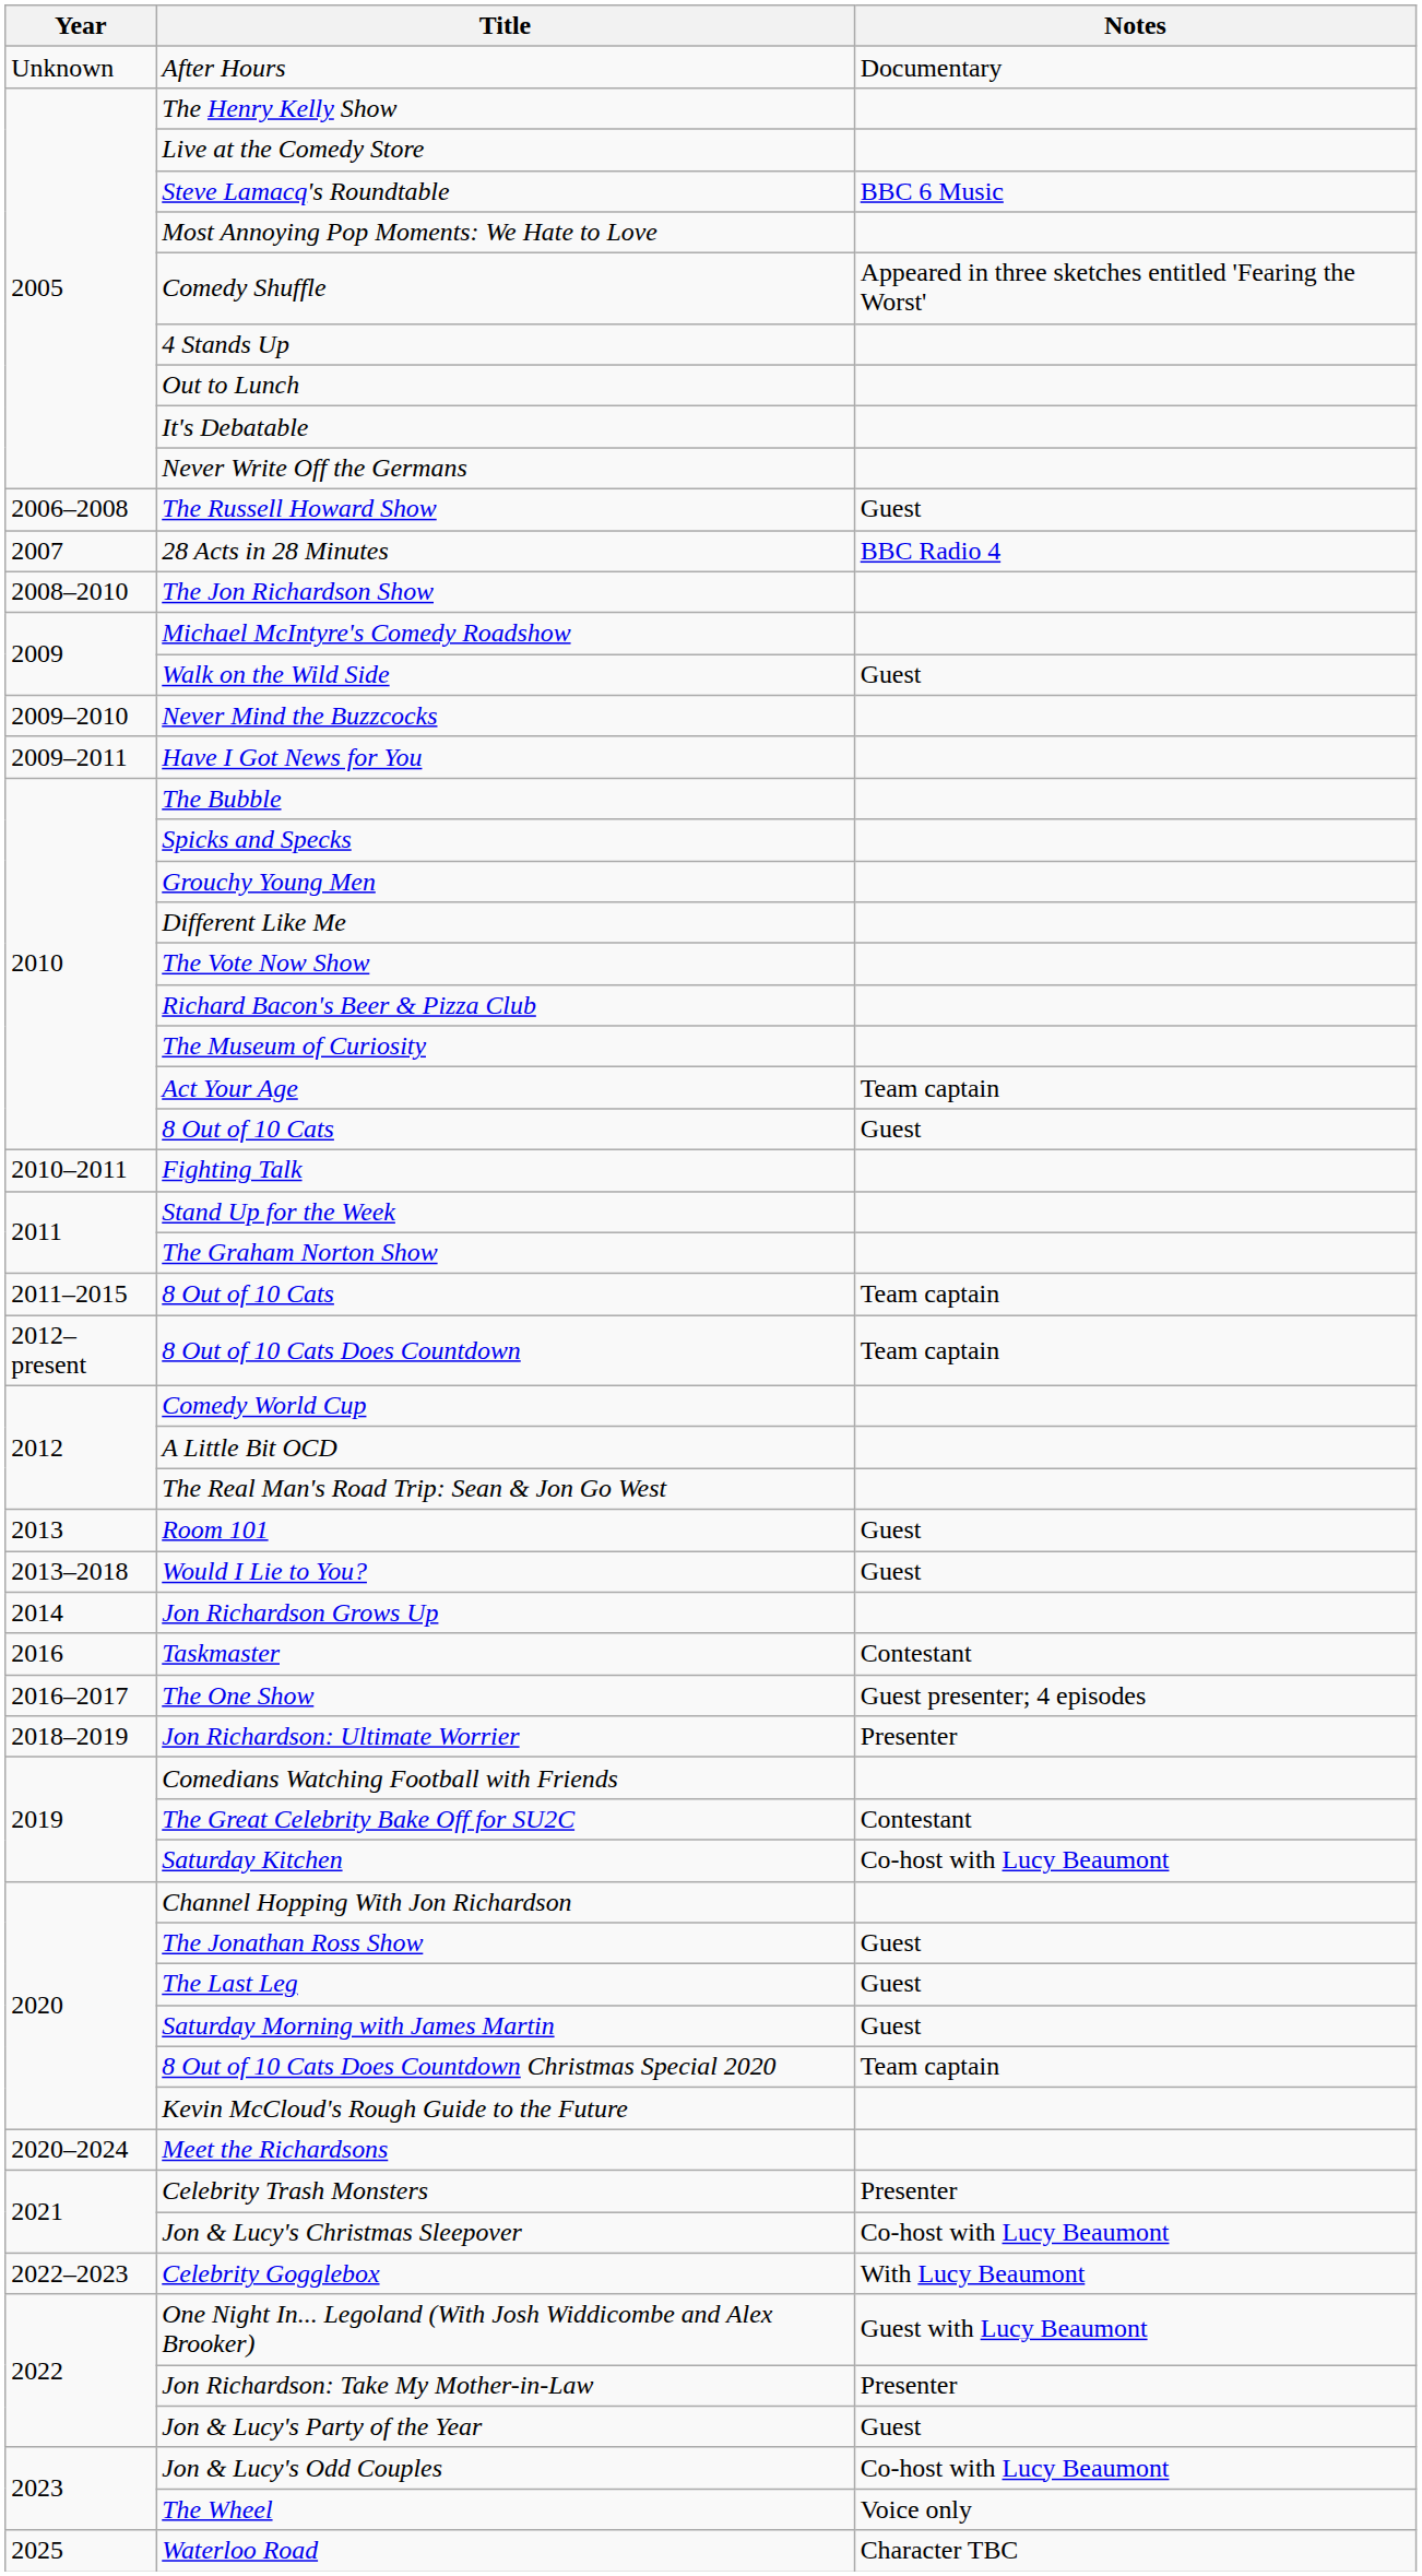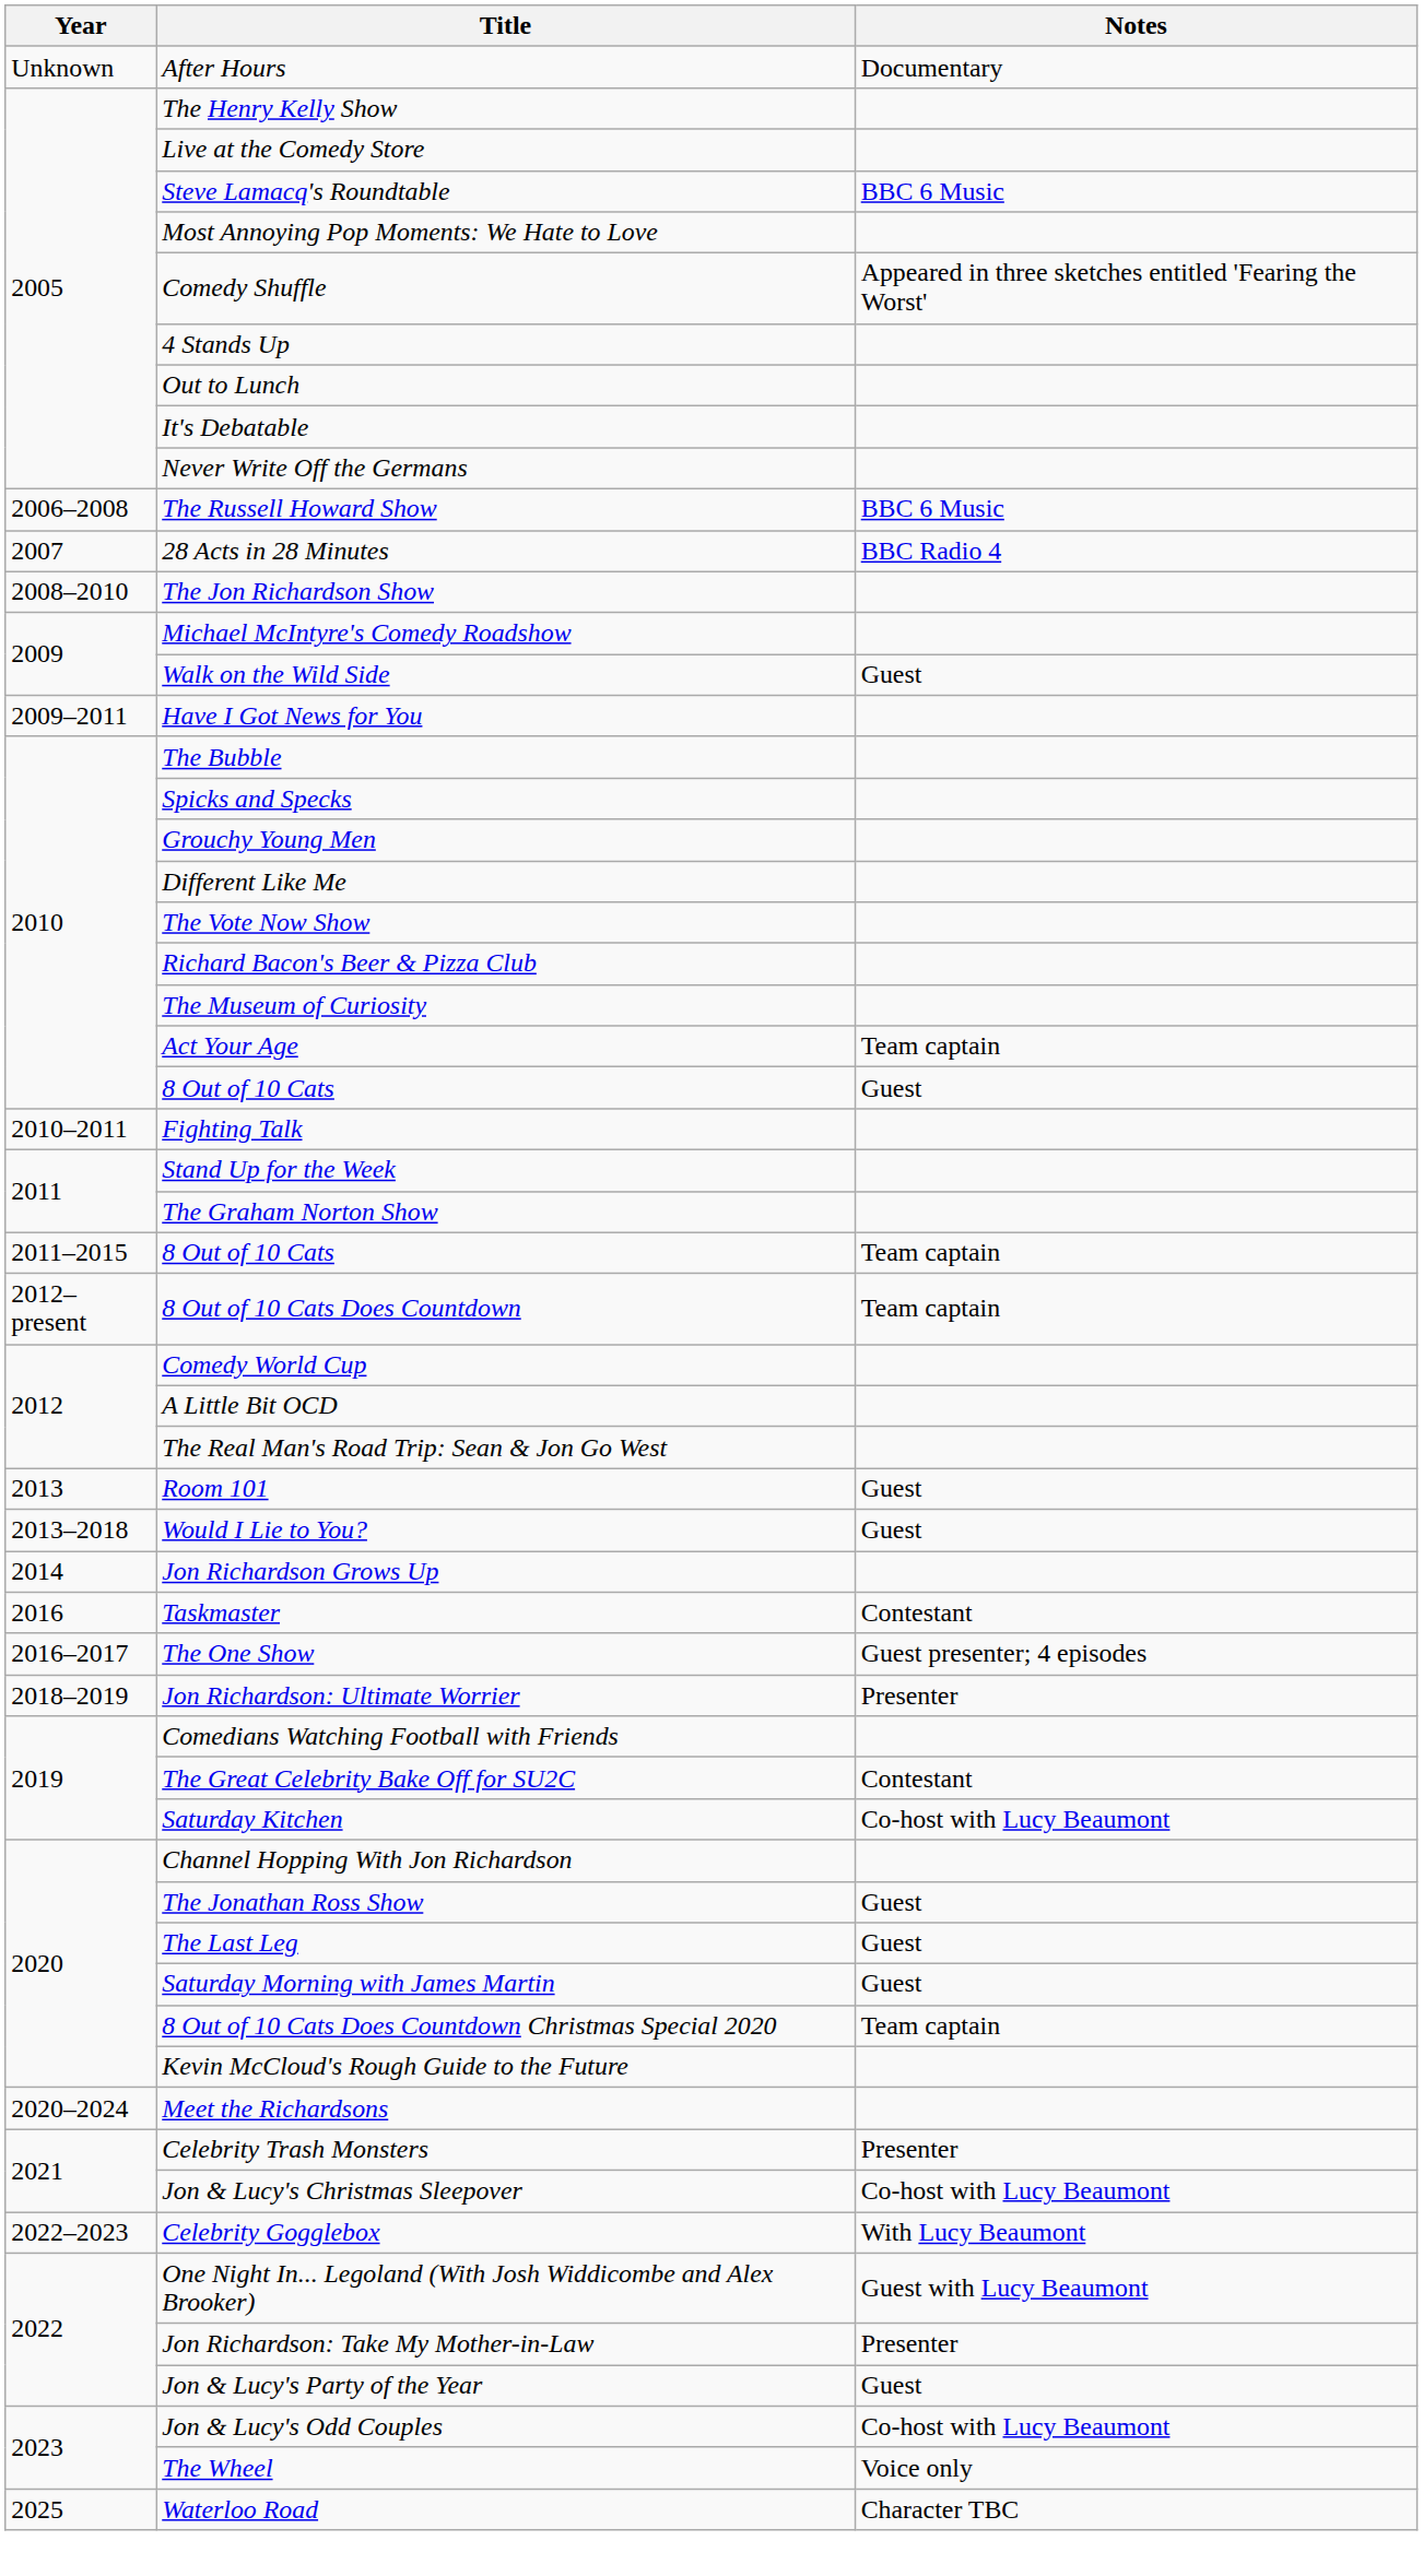 <table class="wikitable">
 <tr>
 <th>Year</th>
 <th>Title</th>
 <th>Notes</th>
 </tr>
 <tr>
 <td>Unknown</td>
 <td><em>After Hours</em></td>
 <td>Documentary</td>
 </tr>
 <tr>
 <td rowspan="9">2005</td>
 <td><em>The <a href='#'>Henry Kelly</a> Show</em></td>
 <td></td>
 </tr>
 <tr>
 <td><em>Live at the Comedy Store</em></td>
 <td></td>
 </tr>
 <tr>
 <td><em><a href='#'>Steve Lamacq</a>'s Roundtable</em></td>
 <td><a href='#'>BBC 6 Music</a></td>
 </tr>
 <tr>
 <td><em>Most Annoying Pop Moments: We Hate to Love</em></td>
 <td></td>
 </tr>
 <tr>
 <td><em>Comedy Shuffle</em></td>
 <td>Appeared in three sketches entitled 'Fearing the Worst'</td>
 </tr>
 <tr>
 <td><em>4 Stands Up</em></td>
 <td></td>
 </tr>
 <tr>
 <td><em>Out to Lunch</em></td>
 <td></td>
 </tr>
 <tr>
 <td><em>It's Debatable</em></td>
 <td></td>
 </tr>
 <tr>
 <td><em>Never Write Off the Germans</em></td>
 <td></td>
 </tr>
 <tr>
 <td>2006–2008</td>
 <td><em><a href='#'>The Russell Howard Show</a></em></td>
-<td>Guest</td>
+<td><a href='#'>BBC 6 Music</a></td>
 </tr>
 <tr>
 <td>2007</td>
 <td><em>28 Acts in 28 Minutes</em></td>
 <td><a href='#'>BBC Radio 4</a></td>
 </tr>
 <tr>
 <td>2008–2010</td>
 <td><em><a href='#'>The Jon Richardson Show</a></em></td>
 <td></td>
 </tr>
 <tr>
 <td rowspan="2">2009</td>
 <td><em><a href='#'>Michael McIntyre's Comedy Roadshow</a></em></td>
 <td></td>
 </tr>
 <tr>
 <td><em><a href='#'>Walk on the Wild Side</a></em></td>
 <td>Guest</td>
-</tr>
-<tr>
-<td>2009–2010</td>
-<td><em><a href='#'>Never Mind the Buzzcocks</a></em></td>
-<td></td>
 </tr>
 <tr>
 <td>2009–2011</td>
 <td><em><a href='#'>Have I Got News for You</a></em></td>
 <td></td>
 </tr>
 <tr>
 <td rowspan="9">2010</td>
 <td><em><a href='#'>The Bubble</a></em></td>
 <td></td>
 </tr>
 <tr>
 <td><em><a href='#'>Spicks and Specks</a></em></td>
 <td></td>
 </tr>
 <tr>
 <td><em><a href='#'>Grouchy Young Men</a></em></td>
 <td></td>
 </tr>
 <tr>
 <td><em>Different Like Me</em></td>
 <td></td>
 </tr>
 <tr>
 <td><em><a href='#'>The Vote Now Show</a></em></td>
 <td></td>
 </tr>
 <tr>
 <td><em><a href='#'>Richard Bacon's Beer & Pizza Club</a></em></td>
 <td></td>
 </tr>
 <tr>
 <td><em><a href='#'>The Museum of Curiosity</a></em></td>
 <td></td>
 </tr>
 <tr>
 <td><em><a href='#'>Act Your Age</a></em></td>
 <td>Team captain</td>
 </tr>
 <tr>
 <td><em><a href='#'>8 Out of 10 Cats</a></em></td>
 <td>Guest</td>
 </tr>
 <tr>
 <td>2010–2011</td>
 <td><em><a href='#'>Fighting Talk</a></em></td>
 <td></td>
 </tr>
 <tr>
 <td rowspan="2">2011</td>
 <td><em><a href='#'>Stand Up for the Week</a></em></td>
 <td></td>
 </tr>
 <tr>
 <td><em><a href='#'>The Graham Norton Show</a></em></td>
 <td></td>
 </tr>
 <tr>
 <td>2011–2015</td>
 <td><em><a href='#'>8 Out of 10 Cats</a></em></td>
 <td>Team captain</td>
 </tr>
 <tr>
 <td>2012–present</td>
 <td><em><a href='#'>8 Out of 10 Cats Does Countdown</a></em></td>
 <td>Team captain</td>
 </tr>
 <tr>
 <td rowspan="3">2012</td>
 <td><em><a href='#'>Comedy World Cup</a></em></td>
 <td></td>
 </tr>
 <tr>
 <td><em>A Little Bit OCD</em></td>
 <td></td>
 </tr>
 <tr>
 <td><em>The Real Man's Road Trip: Sean & Jon Go West</em></td>
 <td></td>
 </tr>
 <tr>
 <td>2013</td>
 <td><em><a href='#'>Room 101</a></em></td>
 <td>Guest</td>
 </tr>
 <tr>
 <td>2013–2018</td>
 <td><em><a href='#'>Would I Lie to You?</a></em></td>
 <td>Guest</td>
 </tr>
 <tr>
 <td rowspan="1">2014</td>
 <td><em><a href='#'>Jon Richardson Grows Up</a></em></td>
 <td></td>
 </tr>
 <tr>
 <td>2016</td>
 <td><em><a href='#'>Taskmaster</a></em></td>
 <td>Contestant</td>
 </tr>
 <tr>
 <td>2016–2017</td>
 <td><em><a href='#'>The One Show</a></em></td>
 <td>Guest presenter; 4 episodes</td>
 </tr>
 <tr>
 <td>2018–2019</td>
 <td><em><a href='#'>Jon Richardson: Ultimate Worrier</a></em></td>
 <td>Presenter</td>
 </tr>
 <tr>
 <td rowspan="3">2019</td>
 <td><em>Comedians Watching Football with Friends</em></td>
 <td></td>
 </tr>
 <tr>
 <td><em><a href='#'>The Great Celebrity Bake Off for SU2C</a></em></td>
 <td>Contestant</td>
 </tr>
 <tr>
 <td><em><a href='#'>Saturday Kitchen</a></em></td>
 <td>Co-host with <a href='#'>Lucy Beaumont</a></td>
 </tr>
 <tr>
 <td rowspan="6">2020</td>
 <td><em>Channel Hopping With Jon Richardson</em></td>
 <td></td>
 </tr>
 <tr>
 <td><em><a href='#'>The Jonathan Ross Show</a></em></td>
 <td>Guest</td>
 </tr>
 <tr>
 <td><em><a href='#'>The Last Leg</a></em></td>
 <td>Guest</td>
 </tr>
 <tr>
 <td><em><a href='#'>Saturday Morning with James Martin</a></em></td>
 <td>Guest</td>
 </tr>
 <tr>
 <td><em><a href='#'>8 Out of 10 Cats Does Countdown</a> Christmas Special 2020</em></td>
 <td>Team captain</td>
 </tr>
 <tr>
 <td><em>Kevin McCloud's Rough Guide to the Future</em></td>
 <td></td>
 </tr>
 <tr>
 <td>2020–2024</td>
 <td><em><a href='#'>Meet the Richardsons</a></em></td>
 <td></td>
 </tr>
 <tr>
 <td rowspan="2">2021</td>
 <td><em>Celebrity Trash Monsters</em></td>
 <td>Presenter</td>
 </tr>
 <tr>
 <td><em>Jon & Lucy's Christmas Sleepover</em></td>
 <td>Co-host with <a href='#'>Lucy Beaumont</a></td>
 </tr>
 <tr>
 <td>2022–2023</td>
 <td><a href='#'><em>Celebrity Gogglebox</em></a></td>
 <td>With <a href='#'>Lucy Beaumont</a></td>
 </tr>
 <tr>
 <td rowspan="3">2022</td>
 <td><em>One Night In... Legoland (With Josh Widdicombe and Alex Brooker)</em></td>
 <td>Guest with <a href='#'>Lucy Beaumont</a></td>
 </tr>
 <tr>
 <td><em>Jon Richardson: Take My Mother-in-Law</em></td>
 <td>Presenter</td>
 </tr>
 <tr>
 <td><em>Jon & Lucy's Party of the Year</em></td>
 <td>Guest</td>
 </tr>
 <tr>
 <td rowspan="2">2023</td>
 <td><em>Jon & Lucy's Odd Couples</em></td>
 <td>Co-host with <a href='#'>Lucy Beaumont</a></td>
 </tr>
 <tr>
 <td><a href='#'><em>The Wheel</em></a></td>
 <td>Voice only</td>
 </tr>
 <tr>
 <td rowspan="1">2025</td>
 <td><em><a href='#'>Waterloo Road</a></em></td>
 <td>Character TBC</td>
 </tr>
 </table>
